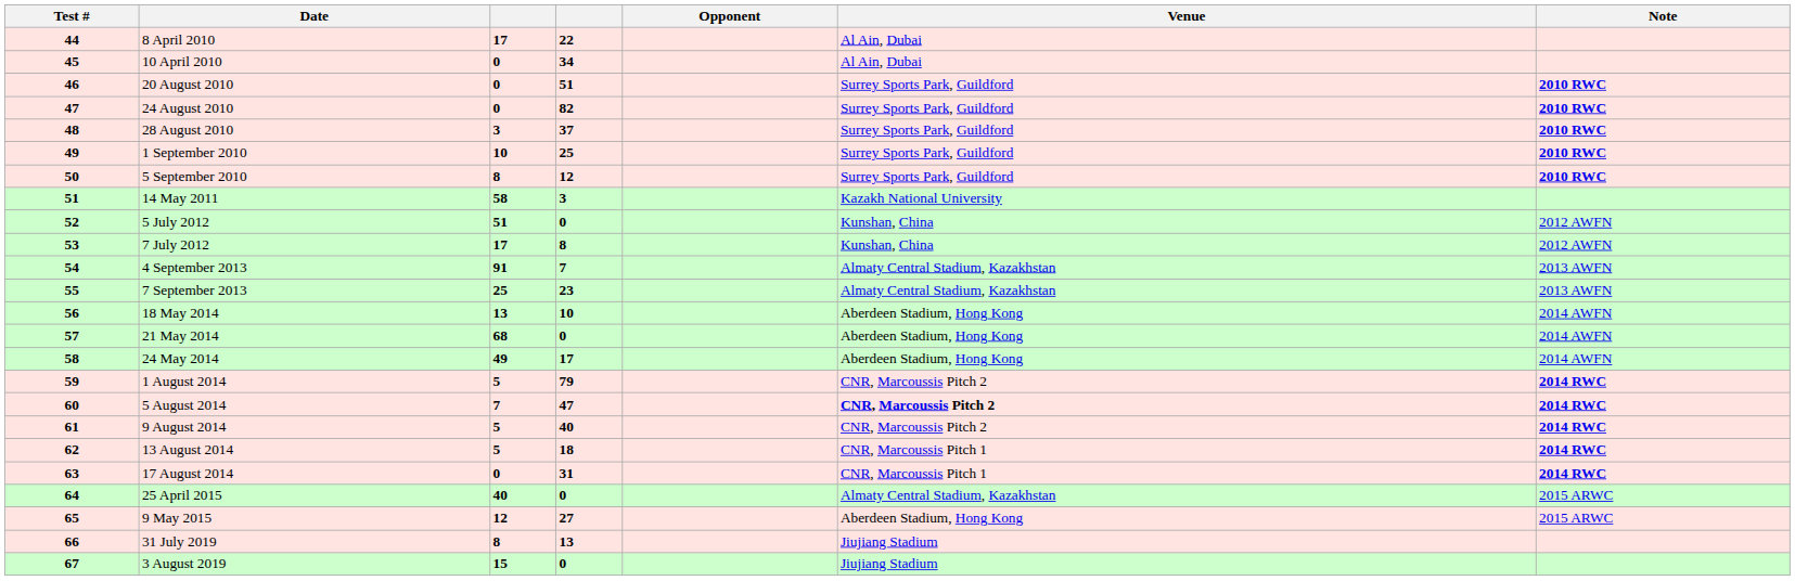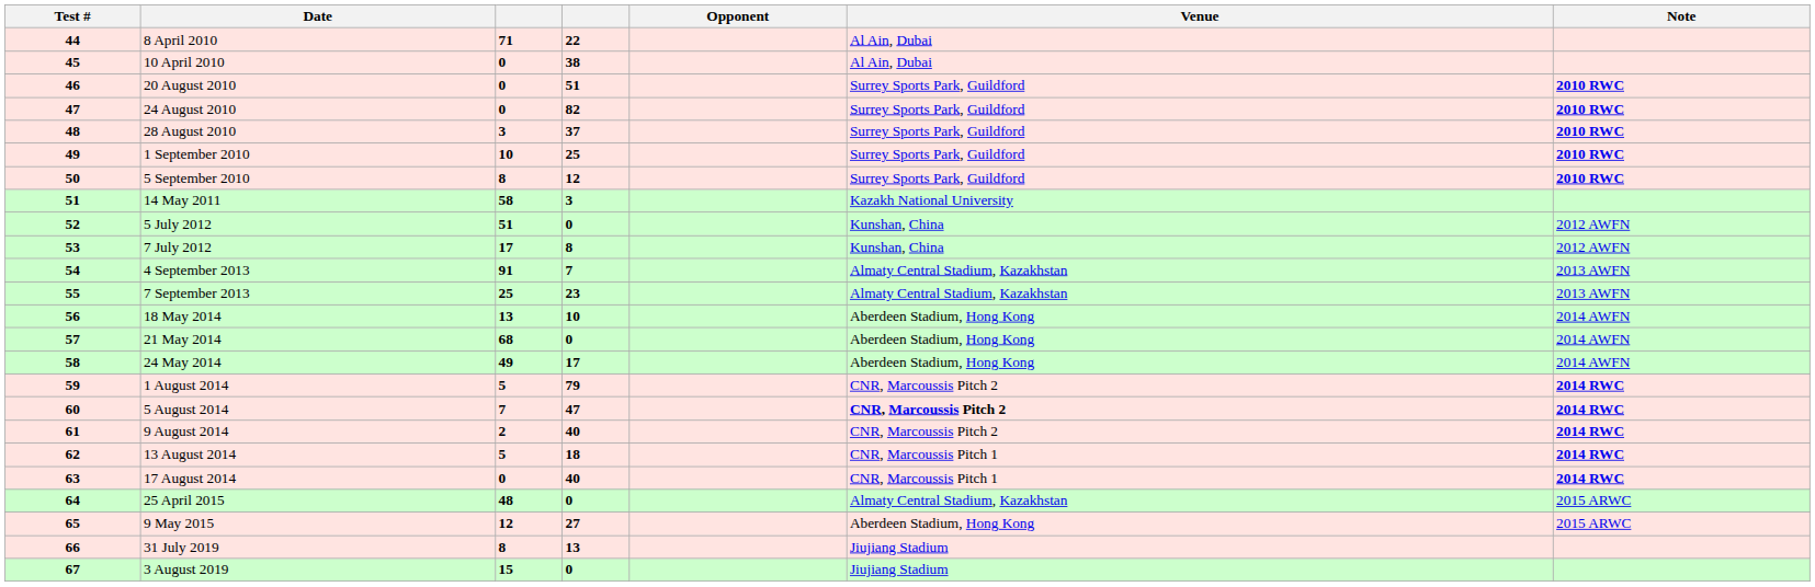 <table class="wikitable sortable" style="width:100%">
 <tr>
 <th>Test #</th>
 <th>Date</th>
 <th></th>
 <th></th>
 <th>Opponent</th>
 <th>Venue</th>
 <th>Note</th>
 </tr>
 <tr bgcolor="FFE4E1">
 <td align="center"><strong>44</strong></td>
 <td>8 April 2010</td>
-<td><strong>17</strong></td>
+<td><strong>71</strong></td>
 <td><strong>22</strong></td>
 <td></td>
 <td><a href='#'>Al Ain</a>, <a href='#'>Dubai</a></td>
 <td></td>
 </tr>
 <tr bgcolor="FFE4E1">
 <td align="center"><strong>45</strong></td>
 <td>10 April 2010</td>
 <td><strong>0</strong></td>
-<td><strong>34</strong></td>
+<td><strong>38</strong></td>
 <td></td>
 <td><a href='#'>Al Ain</a>, <a href='#'>Dubai</a></td>
 <td></td>
 </tr>
 <tr bgcolor="FFE4E1">
 <td align="center"><strong>46</strong></td>
 <td>20 August 2010</td>
 <td><strong>0</strong></td>
 <td><strong>51</strong></td>
 <td></td>
 <td><a href='#'>Surrey Sports Park</a>, <a href='#'>Guildford</a></td>
 <td><a href='#'><strong>2010 RWC</strong></a></td>
 </tr>
 <tr bgcolor="FFE4E1">
 <td align="center"><strong>47</strong></td>
 <td>24 August 2010</td>
 <td><strong>0</strong></td>
 <td><strong>82</strong></td>
 <td></td>
 <td><a href='#'>Surrey Sports Park</a>, <a href='#'>Guildford</a></td>
 <td><a href='#'><strong>2010 RWC</strong></a></td>
 </tr>
 <tr bgcolor="FFE4E1">
 <td align="center"><strong>48</strong></td>
 <td>28 August 2010</td>
 <td><strong>3</strong></td>
 <td><strong>37</strong></td>
 <td></td>
 <td><a href='#'>Surrey Sports Park</a>, <a href='#'>Guildford</a></td>
 <td><a href='#'><strong>2010 RWC</strong></a></td>
 </tr>
 <tr bgcolor="FFE4E1">
 <td align="center"><strong>49</strong></td>
 <td>1 September 2010</td>
 <td><strong>10</strong></td>
 <td><strong>25</strong></td>
 <td></td>
 <td><a href='#'>Surrey Sports Park</a>, <a href='#'>Guildford</a></td>
 <td><a href='#'><strong>2010 RWC</strong></a></td>
 </tr>
 <tr bgcolor="FFE4E1">
 <td align="center"><strong>50</strong></td>
 <td>5 September 2010</td>
 <td><strong>8</strong></td>
 <td><strong>12</strong></td>
 <td></td>
 <td><a href='#'>Surrey Sports Park</a>, <a href='#'>Guildford</a></td>
 <td><a href='#'><strong>2010 RWC</strong></a></td>
 </tr>
 <tr bgcolor="#ccffcc">
 <td align="center"><strong>51</strong></td>
 <td>14 May 2011</td>
 <td><strong>58</strong></td>
 <td><strong>3</strong></td>
 <td></td>
 <td><a href='#'>Kazakh National University</a></td>
 <td></td>
 </tr>
 <tr bgcolor="#ccffcc">
 <td align="center"><strong>52</strong></td>
 <td>5 July 2012</td>
 <td><strong>51</strong></td>
 <td><strong>0</strong></td>
 <td></td>
 <td><a href='#'>Kunshan</a>, <a href='#'>China</a></td>
 <td><a href='#'>2012 AWFN</a></td>
 </tr>
 <tr bgcolor="#ccffcc">
 <td align="center"><strong>53</strong></td>
 <td>7 July 2012</td>
 <td><strong>17</strong></td>
 <td><strong>8</strong></td>
 <td></td>
 <td><a href='#'>Kunshan</a>, <a href='#'>China</a></td>
 <td><a href='#'>2012 AWFN</a></td>
 </tr>
 <tr bgcolor="#ccffcc">
 <td align="center"><strong>54</strong></td>
 <td>4 September 2013</td>
 <td><strong>91</strong></td>
 <td><strong>7</strong></td>
 <td></td>
 <td><a href='#'>Almaty Central Stadium</a>, <a href='#'>Kazakhstan</a></td>
 <td><a href='#'>2013 AWFN</a></td>
 </tr>
 <tr bgcolor="#ccffcc">
 <td align="center"><strong>55</strong></td>
 <td>7 September 2013</td>
 <td><strong>25</strong></td>
 <td><strong>23</strong></td>
 <td></td>
 <td><a href='#'>Almaty Central Stadium</a>, <a href='#'>Kazakhstan</a></td>
 <td><a href='#'>2013 AWFN</a></td>
 </tr>
 <tr bgcolor="#ccffcc">
 <td align="center"><strong>56</strong></td>
 <td>18 May 2014</td>
 <td><strong>13</strong></td>
 <td><strong>10</strong></td>
 <td></td>
 <td>Aberdeen Stadium, <a href='#'>Hong Kong</a></td>
 <td><a href='#'>2014 AWFN</a></td>
 </tr>
 <tr bgcolor="#ccffcc">
 <td align="center"><strong>57</strong></td>
 <td>21 May 2014</td>
 <td><strong>68</strong></td>
 <td><strong>0</strong></td>
 <td></td>
 <td>Aberdeen Stadium, <a href='#'>Hong Kong</a></td>
 <td><a href='#'>2014 AWFN</a></td>
 </tr>
 <tr bgcolor="#ccffcc">
 <td align="center"><strong>58</strong></td>
 <td>24 May 2014</td>
 <td><strong>49</strong></td>
 <td><strong>17</strong></td>
 <td></td>
 <td>Aberdeen Stadium, <a href='#'>Hong Kong</a></td>
 <td><a href='#'>2014 AWFN</a></td>
 </tr>
 <tr bgcolor="FFE4E1">
 <td align="center"><strong>59</strong></td>
 <td>1 August 2014</td>
 <td><strong>5</strong></td>
 <td><strong>79</strong></td>
 <td></td>
 <td><a href='#'>CNR</a>, <a href='#'>Marcoussis</a> Pitch 2</td>
 <td><a href='#'><strong>2014 RWC</strong></a></td>
 </tr>
 <tr bgcolor="FFE4E1">
 <td align="center"><strong>60</strong></td>
 <td>5 August 2014</td>
 <td><strong>7</strong></td>
 <td><strong>47</strong></td>
 <td></td>
 <td><strong><a href='#'>CNR</a>, <a href='#'>Marcoussis</a> Pitch 2</strong></td>
 <td><a href='#'><strong>2014 RWC</strong></a></td>
 </tr>
 <tr bgcolor="FFE4E1">
 <td align="center"><strong>61</strong></td>
 <td>9 August 2014</td>
-<td><strong>5</strong></td>
+<td><strong>2</strong></td>
 <td><strong>40</strong></td>
 <td></td>
 <td><a href='#'>CNR</a>, <a href='#'>Marcoussis</a> Pitch 2</td>
 <td><a href='#'><strong>2014 RWC</strong></a></td>
 </tr>
 <tr bgcolor="FFE4E1">
 <td align="center"><strong>62</strong></td>
 <td>13 August 2014</td>
 <td><strong>5</strong></td>
 <td><strong>18</strong></td>
 <td></td>
 <td><a href='#'>CNR</a>, <a href='#'>Marcoussis</a> Pitch 1</td>
 <td><a href='#'><strong>2014 RWC</strong></a></td>
 </tr>
 <tr bgcolor="FFE4E1">
 <td align="center"><strong>63</strong></td>
 <td>17 August 2014</td>
 <td><strong>0</strong></td>
-<td><strong>31</strong></td>
+<td><strong>40</strong></td>
 <td></td>
 <td><a href='#'>CNR</a>, <a href='#'>Marcoussis</a> Pitch 1</td>
 <td><a href='#'><strong>2014 RWC</strong></a></td>
 </tr>
 <tr bgcolor="#ccffcc">
 <td align="center"><strong>64</strong></td>
 <td>25 April 2015</td>
-<td><strong>40</strong></td>
+<td><strong>48</strong></td>
 <td><strong>0</strong></td>
 <td></td>
 <td><a href='#'>Almaty Central Stadium</a>, <a href='#'>Kazakhstan</a></td>
 <td><a href='#'>2015 ARWC</a></td>
 </tr>
 <tr bgcolor="FFE4E1">
 <td align="center"><strong>65</strong></td>
 <td>9 May 2015</td>
 <td><strong>12</strong></td>
 <td><strong>27</strong></td>
 <td></td>
 <td>Aberdeen Stadium, <a href='#'>Hong Kong</a></td>
 <td><a href='#'>2015 ARWC</a></td>
 </tr>
 <tr bgcolor="FFE4E1">
 <td align="center"><strong>66</strong></td>
 <td>31 July 2019</td>
 <td><strong>8</strong></td>
 <td><strong>13</strong></td>
 <td></td>
 <td><a href='#'>Jiujiang Stadium</a></td>
 <td></td>
 </tr>
 <tr bgcolor="#ccffcc">
 <td align="center"><strong>67</strong></td>
 <td>3 August 2019</td>
 <td><strong>15</strong></td>
 <td><strong>0</strong></td>
 <td></td>
 <td><a href='#'>Jiujiang Stadium</a></td>
 <td></td>
 </tr>
 </table>
